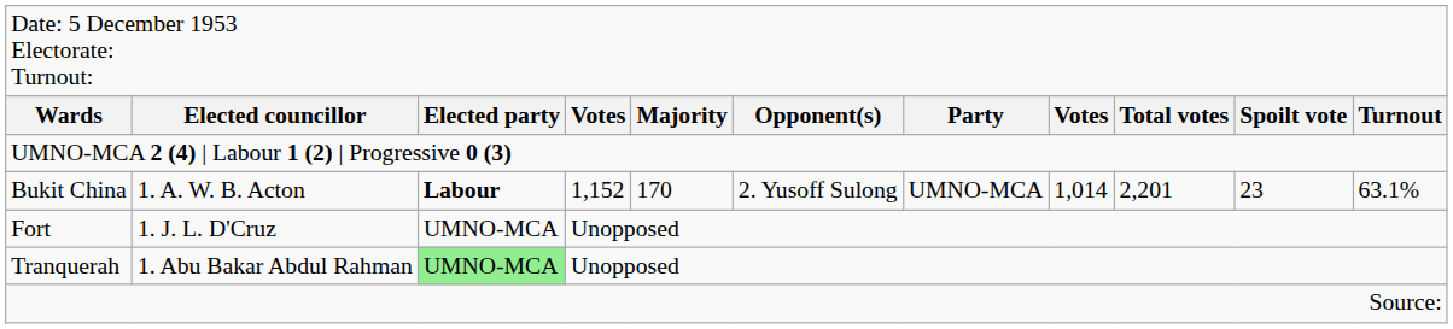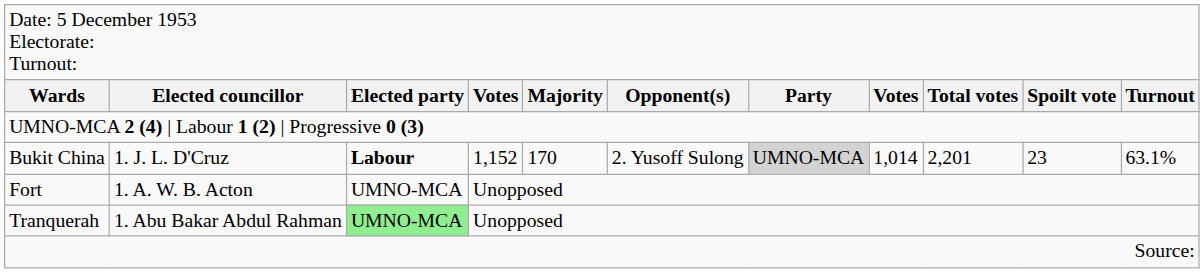 <table class=wikitable>
 <tr>
 <td colspan=11>Date: 5 December 1953<br>Electorate: <br>Turnout:</td>
 </tr>
 <tr>
 <th>Wards</th>
 <th>Elected councillor</th>
 <th>Elected party</th>
 <th>Votes</th>
 <th>Majority</th>
 <th>Opponent(s)</th>
 <th>Party</th>
 <th>Votes</th>
 <th>Total votes</th>
 <th>Spoilt vote</th>
 <th>Turnout</th>
 </tr>
 <tr>
 <td colspan=11>UMNO-MCA <strong>2 (4) </strong> | Labour <strong>1 (2)</strong> | Progressive <strong>0 (3)</strong> </td>
 </tr>
 <tr>
 <td>Bukit China</td>
-<td>1. A. W. B. Acton</td>
+<td>1. J. L. D'Cruz</td>
 <td><strong>Labour</strong></td>
 <td>1,152</td>
 <td>170</td>
 <td>2. Yusoff Sulong</td>
-<td>UMNO-MCA</td>
+<td style="background: lightgrey;">UMNO-MCA</td>
 <td>1,014</td>
 <td>2,201</td>
 <td>23</td>
 <td>63.1%</td>
 </tr>
 <tr>
 <td>Fort</td>
-<td>1. J. L. D'Cruz</td>
+<td>1. A. W. B. Acton</td>
 <td>UMNO-MCA</td>
 <td colspan=8>Unopposed</td>
 </tr>
 <tr>
 <td>Tranquerah</td>
 <td>1. Abu Bakar Abdul Rahman</td>
 <td style="background: lightgreen;">UMNO-MCA</td>
 <td colspan=8>Unopposed</td>
 </tr>
 <tr>
 <td colspan=11 align=right>Source: </td>
 </tr>
 </table>
